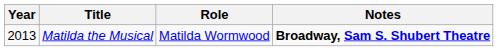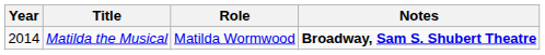 <table class="wikitable">
 <tr>
 <th>Year</th>
 <th>Title</th>
 <th>Role</th>
 <th>Notes</th>
 </tr>
 <tr>
-<td>2013</td>
+<td>2014</td>
 <td><em><a href='#'>Matilda the Musical</a></em></td>
 <td><a href='#'>Matilda Wormwood</a></td>
 <td><strong>Broadway, <a href='#'>Sam S. Shubert Theatre</a></strong></td>
 </tr>
 </table>
